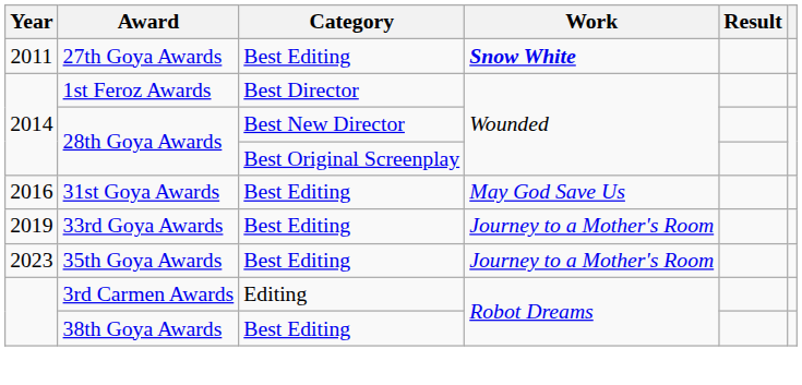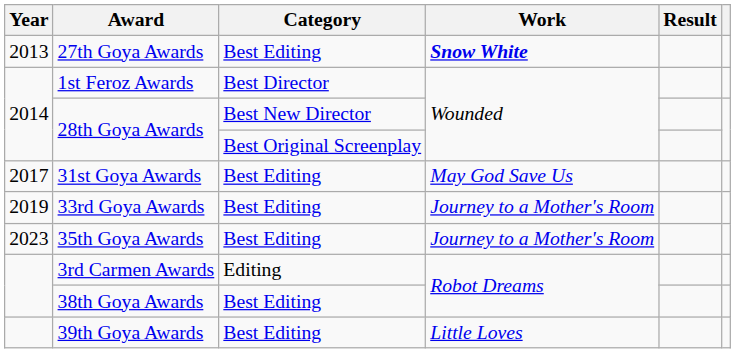 <table class="wikitable sortable plainrowheaders">
 <tr>
 <th>Year</th>
 <th>Award</th>
 <th>Category</th>
 <th>Work</th>
 <th>Result</th>
 <th scope="col" class="unsortable"></th>
 </tr>
 <tr>
-<td align = "center">2011</td>
+<td align = "center">2013</td>
 <td><a href='#'>27th Goya Awards</a></td>
 <td><a href='#'>Best Editing</a></td>
 <td><strong><em><a href='#'>Snow White</a></em></strong></td>
 <td></td>
 <td align = "center"></td>
 </tr>
 <tr>
 <td align = "center" rowspan = "3">2014</td>
 <td><a href='#'>1st Feroz Awards</a></td>
 <td><a href='#'>Best Director</a></td>
 <td rowspan = "3"><em>Wounded</em></td>
 <td></td>
 <td align = "center"></td>
 </tr>
 <tr>
 <td rowspan = "2"><a href='#'>28th Goya Awards</a></td>
 <td><a href='#'>Best New Director</a></td>
 <td></td>
 <td align = "center" rowspan = "2"></td>
 </tr>
 <tr>
 <td><a href='#'>Best Original Screenplay</a></td>
 <td></td>
 </tr>
 <tr>
-<td align = "center">2016</td>
+<td align = "center">2017</td>
 <td><a href='#'>31st Goya Awards</a></td>
 <td><a href='#'>Best Editing</a></td>
 <td><em><a href='#'>May God Save Us</a></em></td>
 <td></td>
 <td align = "center"></td>
 </tr>
 <tr>
 <td align = "center">2019</td>
 <td><a href='#'>33rd Goya Awards</a></td>
 <td><a href='#'>Best Editing</a></td>
 <td><em><a href='#'>Journey to a Mother's Room</a></em></td>
 <td></td>
 <td align = "center"></td>
 </tr>
 <tr>
 <td align = "center">2023</td>
 <td><a href='#'>35th Goya Awards</a></td>
 <td><a href='#'>Best Editing</a></td>
 <td><em><a href='#'>Journey to a Mother's Room</a></em></td>
 <td></td>
 <td align = "center"></td>
 </tr>
 <tr>
 <td rowspan = "2"></td>
 <td><a href='#'>3rd Carmen Awards</a></td>
 <td>Editing</td>
 <td rowspan = "2"><em><a href='#'>Robot Dreams</a></em></td>
 <td></td>
 <td></td>
 </tr>
 <tr>
 <td><a href='#'>38th Goya Awards</a></td>
 <td><a href='#'>Best Editing</a></td>
 <td></td>
 <td></td>
 </tr>
+<tr>
+<td></td>
+<td><a href='#'>39th Goya Awards</a></td>
+<td><a href='#'>Best Editing</a></td>
+<td><em><a href='#'>Little Loves</a></em></td>
+<td></td>
+<td></td>
+</tr>
 </table>
